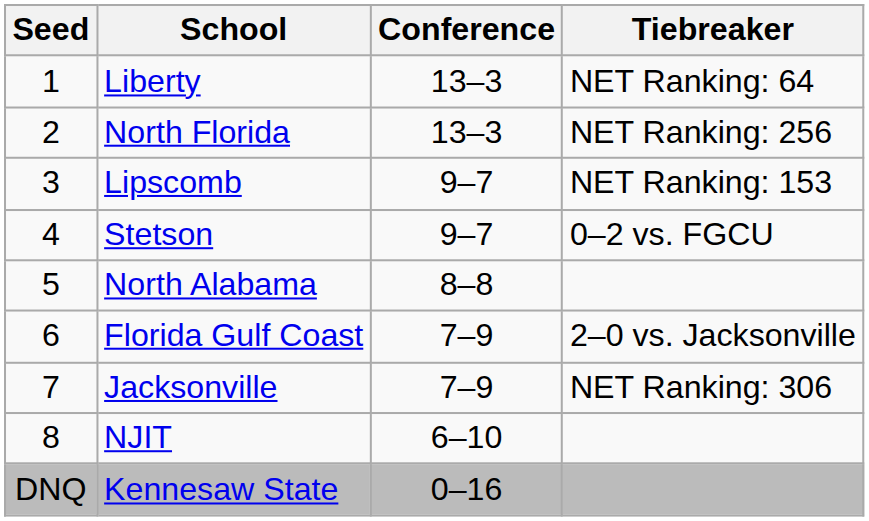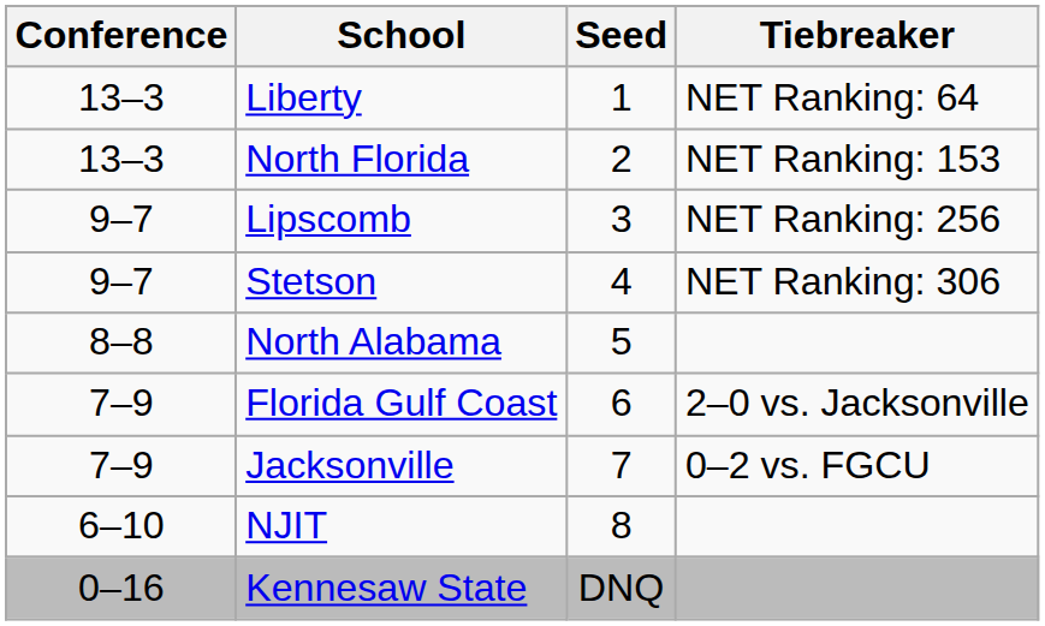 <table class="wikitable" style="text-align:center">
 <tr>
+<th>Conference</th>
+<th>School</th>
 <th>Seed</th>
-<th>School</th>
-<th>Conference</th>
 <th>Tiebreaker</th>
 </tr>
 <tr>
+<td>13–3</td>
+<td align=left><a href='#'>Liberty</a></td>
 <td>1</td>
-<td align=left><a href='#'>Liberty</a></td>
-<td>13–3</td>
 <td align=left>NET Ranking: 64</td>
 </tr>
 <tr>
+<td>13–3</td>
+<td align=left><a href='#'>North Florida</a></td>
 <td>2</td>
-<td align=left><a href='#'>North Florida</a></td>
-<td>13–3</td>
+<td align=left>NET Ranking: 153</td>
+</tr>
+<tr>
+<td>9–7</td>
+<td align=left><a href='#'>Lipscomb</a></td>
+<td>3</td>
 <td align=left>NET Ranking: 256</td>
 </tr>
 <tr>
-<td>3</td>
-<td align=left><a href='#'>Lipscomb</a></td>
 <td>9–7</td>
-<td align=left>NET Ranking: 153</td>
+<td align=left><a href='#'>Stetson</a></td>
+<td>4</td>
+<td align=left>NET Ranking: 306</td>
 </tr>
 <tr>
-<td>4</td>
-<td align=left><a href='#'>Stetson</a></td>
-<td>9–7</td>
+<td>8–8</td>
+<td align=left><a href='#'>North Alabama</a></td>
+<td>5</td>
+<td></td>
+</tr>
+<tr>
+<td>7–9</td>
+<td align=left><a href='#'>Florida Gulf Coast</a></td>
+<td>6</td>
+<td align=left>2–0 vs. Jacksonville</td>
+</tr>
+<tr>
+<td>7–9</td>
+<td align=left><a href='#'>Jacksonville</a></td>
+<td>7</td>
 <td align=left>0–2 vs. FGCU</td>
 </tr>
 <tr>
-<td>5</td>
-<td align=left><a href='#'>North Alabama</a></td>
-<td>8–8</td>
-<td></td>
-</tr>
-<tr>
-<td>6</td>
-<td align=left><a href='#'>Florida Gulf Coast</a></td>
-<td>7–9</td>
-<td align=left>2–0 vs. Jacksonville</td>
-</tr>
-<tr>
-<td>7</td>
-<td align=left><a href='#'>Jacksonville</a></td>
-<td>7–9</td>
-<td align=left>NET Ranking: 306</td>
-</tr>
-<tr>
+<td>6–10</td>
+<td align=left><a href='#'>NJIT</a></td>
 <td>8</td>
-<td align=left><a href='#'>NJIT</a></td>
-<td>6–10</td>
 <td></td>
 </tr>
 <tr bgcolor=#bbbbbb>
+<td>0–16</td>
+<td align=left><a href='#'>Kennesaw State</a></td>
 <td>DNQ</td>
-<td align=left><a href='#'>Kennesaw State</a></td>
-<td>0–16</td>
 <td align=left></td>
 </tr>
 </table>
